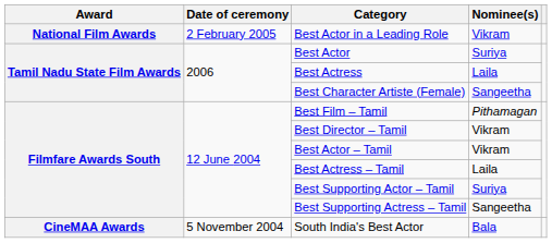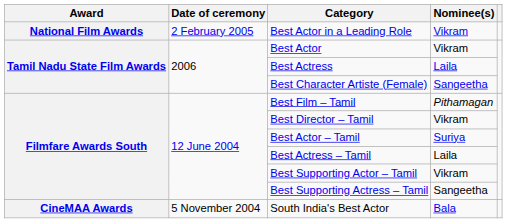 <table class="wikitable plainrowheaders sortable">
 <tr>
 <th scope="col">Award</th>
 <th scope="col">Date of ceremony</th>
 <th scope="col">Category</th>
 <th scope="col">Nominee(s)</th>
 <th scope="col" class="unsortable"></th>
 </tr>
 <tr>
 <th scope="row"><a href='#'>National Film Awards</a></th>
 <td><a href='#'>2 February 2005</a></td>
 <td><a href='#'>Best Actor in a Leading Role</a></td>
 <td><a href='#'>Vikram</a></td>
 <td style="text-align:center;"></td>
 </tr>
 <tr>
 <th rowspan="3" scope="row"><a href='#'>Tamil Nadu State Film Awards</a></th>
 <td rowspan="3"> 2006</td>
 <td><a href='#'>Best Actor</a></td>
-<td><a href='#'>Suriya</a></td>
+<td>Vikram</td>
 <td rowspan="3" style="text-align:center;"></td>
 </tr>
 <tr>
 <td><a href='#'>Best Actress</a></td>
 <td><a href='#'>Laila</a></td>
 </tr>
 <tr>
 <td><a href='#'>Best Character Artiste (Female)</a></td>
 <td><a href='#'>Sangeetha</a></td>
 </tr>
 <tr>
 <th rowspan="6" scope="row"><a href='#'>Filmfare Awards South</a></th>
 <td rowspan="6"><a href='#'>12 June <abbr>2004</abbr></a></td>
 <td><a href='#'>Best Film – Tamil</a></td>
 <td><em>Pithamagan</em></td>
 <td rowspan="6" style="text-align:center;"><br></td>
 </tr>
 <tr>
 <td><a href='#'>Best Director – Tamil</a></td>
 <td>Vikram</td>
 </tr>
 <tr>
 <td><a href='#'>Best Actor – Tamil</a></td>
-<td>Vikram</td>
+<td><a href='#'>Suriya</a></td>
 </tr>
 <tr>
 <td><a href='#'>Best Actress – Tamil</a></td>
 <td>Laila</td>
 </tr>
 <tr>
 <td><a href='#'>Best Supporting Actor – Tamil</a></td>
-<td><a href='#'>Suriya</a></td>
+<td>Vikram</td>
 </tr>
 <tr>
 <td><a href='#'>Best Supporting Actress – Tamil</a></td>
 <td>Sangeetha</td>
 </tr>
 <tr>
 <th rowspan="1" scope="row"><a href='#'>CineMAA Awards</a></th>
 <td rowspan="1">5 November 2004</td>
 <td>South India's Best Actor</td>
 <td><a href='#'>Bala</a></td>
 <td rowspan="1" style="text-align:center;"></td>
 </tr>
 </table>
